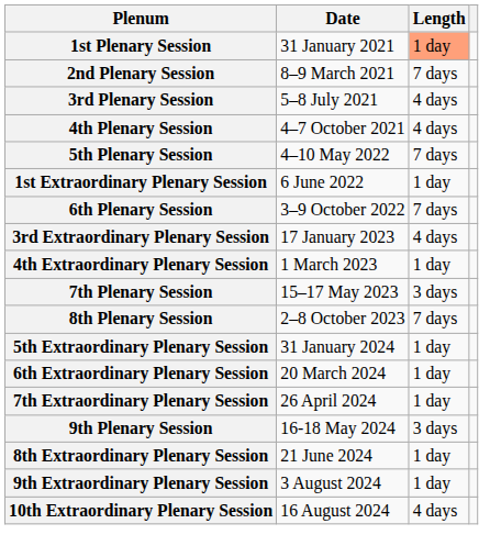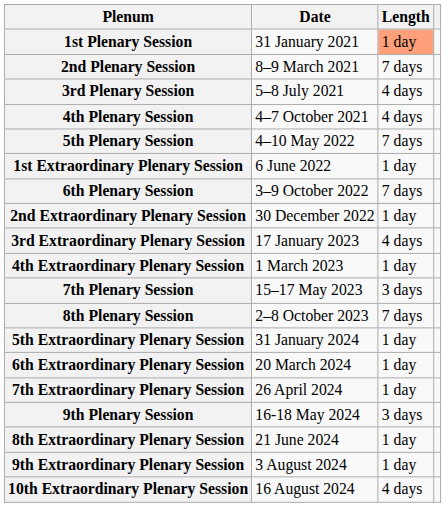 <table class="wikitable sortable plainrowheaders">
 <tr>
 <th scope="col">Plenum</th>
 <th scope="col">Date</th>
 <th scope="col">Length</th>
 <th scope="col" class="unsortable"></th>
 </tr>
 <tr>
 <th scope="row">1st Plenary Session</th>
 <td data-sort-value="1">31 January 2021</td>
 <td style="background: lightsalmon;">1 day</td>
 <td align="center"></td>
 </tr>
 <tr>
 <th scope="row">2nd Plenary Session</th>
 <td data-sort-value="2">8–9 March 2021</td>
 <td>7 days</td>
 <td align="center"></td>
 </tr>
 <tr>
 <th scope="row">3rd Plenary Session</th>
 <td data-sort-value="3">5–8 July 2021</td>
 <td>4 days</td>
 <td align="center"></td>
 </tr>
 <tr>
 <th scope="row">4th Plenary Session</th>
 <td data-sort-value="4">4–7 October 2021</td>
 <td>4 days</td>
 <td align="center"></td>
 </tr>
 <tr>
 <th scope="row">5th Plenary Session</th>
 <td data-sort-value="5">4–10 May 2022</td>
 <td>7 days</td>
 <td align="center"></td>
 </tr>
 <tr>
 <th scope="row">1st Extraordinary Plenary Session</th>
 <td data-sort-value="6">6 June 2022</td>
 <td>1 day</td>
 <td align="center"></td>
 </tr>
 <tr>
 <th scope="row">6th Plenary Session</th>
 <td data-sort-value="5">3–9 October 2022</td>
 <td>7 days</td>
+<td align="center"></td>
+</tr>
+<tr>
+<th scope="row">2nd Extraordinary Plenary Session</th>
+<td data-sort-value="6">30 December 2022</td>
+<td>1 day</td>
 <td align="center"></td>
 </tr>
 <tr>
 <th scope="row">3rd Extraordinary Plenary Session</th>
 <td data-sort-value="6">17 January 2023</td>
 <td>4 days</td>
 <td align="center"></td>
 </tr>
 <tr>
 <th scope="row">4th Extraordinary Plenary Session</th>
 <td data-sort-value="6">1 March 2023</td>
 <td>1 day</td>
 <td align="center"></td>
 </tr>
 <tr>
 <th scope="row">7th Plenary Session</th>
 <td data-sort-value="5">15–17 May 2023</td>
 <td>3 days</td>
 <td align="center"></td>
 </tr>
 <tr>
 <th scope="row">8th Plenary Session</th>
 <td data-sort-value="5">2–8 October 2023</td>
 <td>7 days</td>
 <td align="center"></td>
 </tr>
 <tr>
 <th scope="row">5th Extraordinary Plenary Session</th>
 <td data-sort-value="5">31 January 2024</td>
 <td>1 day</td>
 <td align="center"></td>
 </tr>
 <tr>
 <th scope="row">6th Extraordinary Plenary Session</th>
 <td data-sort-value="5">20 March 2024</td>
 <td>1 day</td>
 <td align="center"></td>
 </tr>
 <tr>
 <th scope="row">7th Extraordinary Plenary Session</th>
 <td data-sort-value="5">26 April 2024</td>
 <td>1 day</td>
 <td align="center"></td>
 </tr>
 <tr>
 <th scope="row">9th Plenary Session</th>
 <td data-sort-value="5">16-18 May 2024</td>
 <td>3 days</td>
 <td align="center"></td>
 </tr>
 <tr>
 <th scope="row">8th Extraordinary Plenary Session</th>
 <td data-sort-value="5">21 June 2024</td>
 <td>1 day</td>
 <td align="center"></td>
 </tr>
 <tr>
 <th scope="row">9th Extraordinary Plenary Session</th>
 <td data-sort-value="5">3 August 2024</td>
 <td>1 day</td>
 <td align="center"></td>
 </tr>
 <tr>
 <th scope="row">10th Extraordinary Plenary Session</th>
 <td data-sort-value="5">16 August 2024</td>
 <td>4 days</td>
 <td align="center"></td>
 </tr>
 </table>
